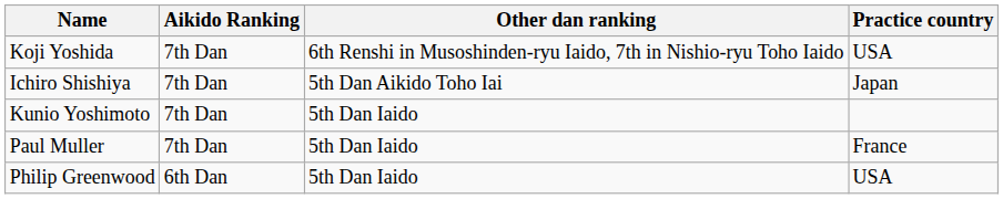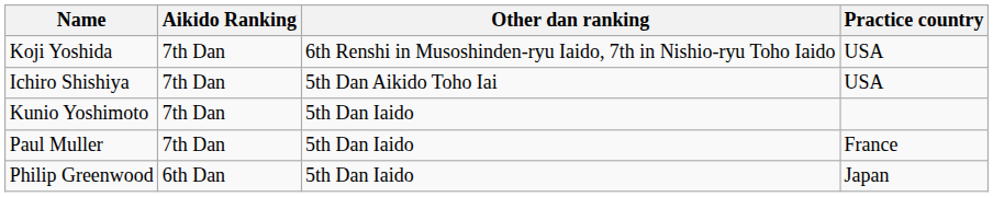 <table class="wikitable sortable">
 <tr>
 <th>Name</th>
 <th>Aikido Ranking</th>
 <th>Other dan ranking</th>
 <th>Practice country</th>
 </tr>
 <tr>
 <td>Koji Yoshida</td>
 <td>7th Dan</td>
 <td>6th Renshi in Musoshinden-ryu Iaido, 7th in Nishio-ryu Toho Iaido</td>
 <td>USA</td>
 </tr>
 <tr>
 <td>Ichiro Shishiya</td>
 <td>7th Dan</td>
 <td>5th Dan Aikido Toho Iai</td>
-<td>Japan</td>
+<td>USA</td>
 </tr>
 <tr>
 <td>Kunio Yoshimoto</td>
 <td>7th Dan</td>
 <td>5th Dan Iaido</td>
 <td></td>
 </tr>
 <tr>
 <td>Paul Muller</td>
 <td>7th Dan</td>
 <td>5th Dan Iaido</td>
 <td>France</td>
 </tr>
 <tr>
 <td>Philip Greenwood</td>
 <td>6th Dan</td>
 <td>5th Dan Iaido</td>
-<td>USA</td>
+<td>Japan</td>
 </tr>
 </table>
